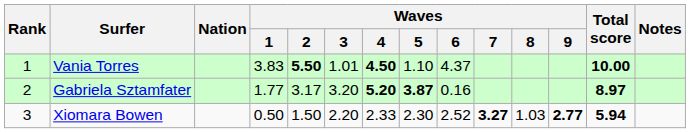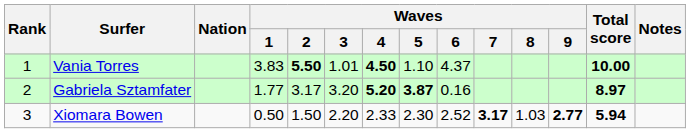 <table class="wikitable sortable" style="text-align:center">
 <tr>
 <th rowspan=2>Rank</th>
 <th rowspan=2>Surfer</th>
 <th rowspan=2>Nation</th>
 <th colspan=9>Waves</th>
 <th rowspan=2>Total<br>score</th>
 <th rowspan=2>Notes</th>
 </tr>
 <tr>
 <th>1</th>
 <th>2</th>
 <th>3</th>
 <th>4</th>
 <th>5</th>
 <th>6</th>
 <th>7</th>
 <th>8</th>
 <th>9</th>
 </tr>
 <tr bgcolor=ccffcc>
 <td>1</td>
 <td align=left><a href='#'>Vania Torres</a></td>
 <td align=left></td>
 <td>3.83</td>
 <td><strong>5.50</strong></td>
 <td>1.01</td>
 <td><strong>4.50</strong></td>
 <td>1.10</td>
 <td>4.37</td>
 <td></td>
 <td></td>
 <td></td>
 <td><strong>10.00</strong></td>
 <td></td>
 </tr>
 <tr bgcolor=ccffcc>
 <td>2</td>
 <td align=left><a href='#'>Gabriela Sztamfater</a></td>
 <td align=left></td>
 <td>1.77</td>
 <td>3.17</td>
 <td>3.20</td>
 <td><strong>5.20</strong></td>
 <td><strong>3.87</strong></td>
 <td>0.16</td>
 <td></td>
 <td></td>
 <td></td>
 <td><strong>8.97</strong></td>
 <td></td>
 </tr>
 <tr>
 <td>3</td>
 <td align=left><a href='#'>Xiomara Bowen</a></td>
 <td align=left></td>
 <td>0.50</td>
 <td>1.50</td>
 <td>2.20</td>
 <td>2.33</td>
 <td>2.30</td>
 <td>2.52</td>
-<td><strong>3.27</strong></td>
+<td><strong>3.17</strong></td>
 <td>1.03</td>
 <td><strong>2.77</strong></td>
 <td><strong>5.94</strong></td>
 <td></td>
 </tr>
 </table>
